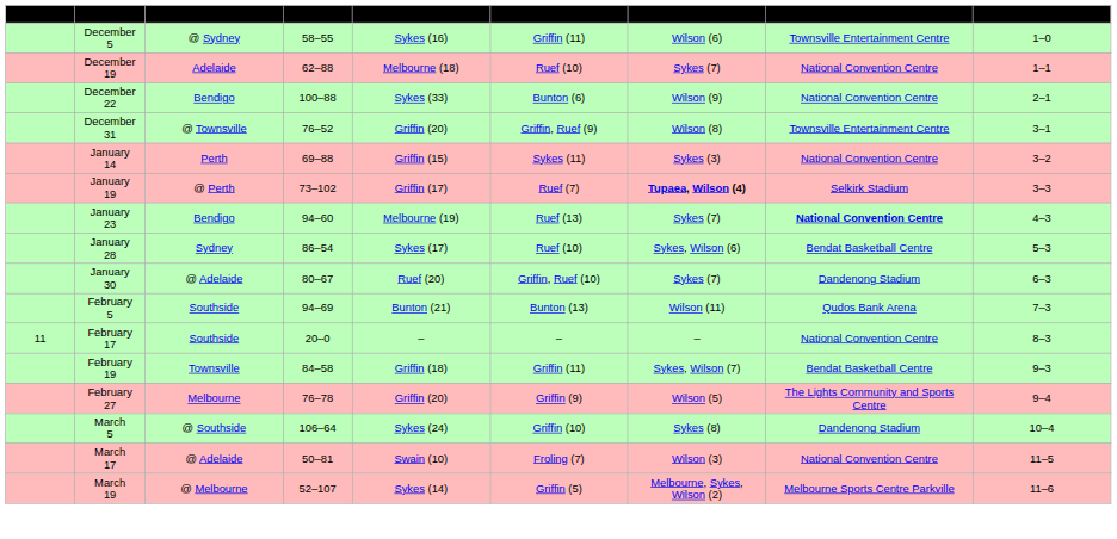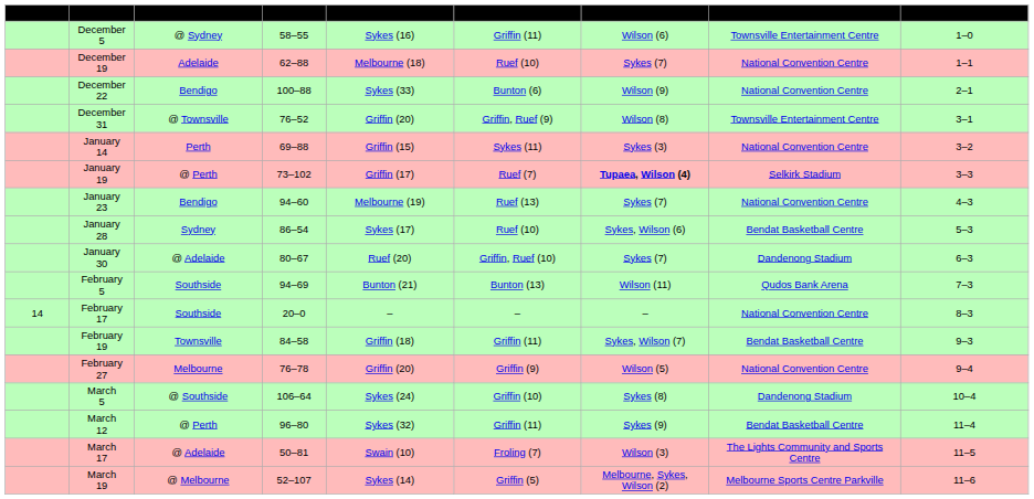 <table class="wikitable" style="font-size:90%; text-align: center; width: 90%; margin:1em auto;">
 <tr>
 <th style="background:black; width: 5%;"><span>Game</span></th>
 <th style="background:black; width: 5%;"><span>Date</span></th>
 <th style="background:black; width: 10%;"><span>Team</span></th>
 <th style="background:black; width: 5%;"><span>Score</span></th>
 <th style="background:black; width: 10%;"><span>High points</span></th>
 <th style="background:black; width: 10%;"><span>High rebounds</span></th>
 <th style="background:black; width: 10%;"><span>High assists</span></th>
 <th style="background:black; width: 15%;"><span>Location</span></th>
 <th style="background:black; width: 10%;"><span>Record</span></th>
 </tr>
 <tr style= "background:#bfb;">
 <td></td>
 <td>December <br> 5</td>
 <td>@ <a href='#'>Sydney</a></td>
 <td>58–55</td>
 <td><a href='#'>Sykes</a> (16)</td>
 <td><a href='#'>Griffin</a> (11)</td>
 <td><a href='#'>Wilson</a> (6)</td>
 <td><a href='#'>Townsville Entertainment Centre</a></td>
 <td>1–0</td>
 </tr>
 <tr style= "background:#fbb;">
 <td></td>
 <td>December <br> 19</td>
 <td><a href='#'>Adelaide</a></td>
 <td>62–88</td>
 <td><a href='#'>Melbourne</a> (18)</td>
 <td><a href='#'>Ruef</a> (10)</td>
 <td><a href='#'>Sykes</a> (7)</td>
 <td><a href='#'>National Convention Centre</a></td>
 <td>1–1</td>
 </tr>
 <tr style= "background:#bfb;">
 <td></td>
 <td>December <br> 22</td>
 <td><a href='#'>Bendigo</a></td>
 <td>100–88</td>
 <td><a href='#'>Sykes</a> (33)</td>
 <td><a href='#'>Bunton</a> (6)</td>
 <td><a href='#'>Wilson</a> (9)</td>
 <td><a href='#'>National Convention Centre</a></td>
 <td>2–1</td>
 </tr>
 <tr style= "background:#bfb;">
 <td></td>
 <td>December <br> 31</td>
 <td>@ <a href='#'>Townsville</a></td>
 <td>76–52</td>
 <td><a href='#'>Griffin</a> (20)</td>
 <td><a href='#'>Griffin</a>, <a href='#'>Ruef</a> (9)</td>
 <td><a href='#'>Wilson</a> (8)</td>
 <td><a href='#'>Townsville Entertainment Centre</a></td>
 <td>3–1</td>
 </tr>
 <tr style= "background:#fbb;">
 <td></td>
 <td>January <br> 14</td>
 <td><a href='#'>Perth</a></td>
 <td>69–88</td>
 <td><a href='#'>Griffin</a> (15)</td>
 <td><a href='#'>Sykes</a> (11)</td>
 <td><a href='#'>Sykes</a> (3)</td>
 <td><a href='#'>National Convention Centre</a></td>
 <td>3–2</td>
 </tr>
 <tr style= "background:#fbb;">
 <td></td>
 <td>January <br> 19</td>
 <td>@ <a href='#'>Perth</a></td>
 <td>73–102</td>
 <td><a href='#'>Griffin</a> (17)</td>
 <td><a href='#'>Ruef</a> (7)</td>
 <td><strong><a href='#'>Tupaea</a>, <a href='#'>Wilson</a> (4)</strong></td>
 <td><a href='#'>Selkirk Stadium</a></td>
 <td>3–3</td>
 </tr>
 <tr style= "background:#bfb;">
 <td></td>
 <td>January <br> 23</td>
 <td><a href='#'>Bendigo</a></td>
 <td>94–60</td>
 <td><a href='#'>Melbourne</a> (19)</td>
 <td><a href='#'>Ruef</a> (13)</td>
 <td><a href='#'>Sykes</a> (7)</td>
-<td><strong><a href='#'>National Convention Centre</a></strong></td>
+<td><a href='#'>National Convention Centre</a></td>
 <td>4–3</td>
 </tr>
 <tr style= "background:#bfb;">
 <td></td>
 <td>January <br> 28</td>
 <td><a href='#'>Sydney</a></td>
 <td>86–54</td>
 <td><a href='#'>Sykes</a> (17)</td>
 <td><a href='#'>Ruef</a> (10)</td>
 <td><a href='#'>Sykes</a>, <a href='#'>Wilson</a> (6)</td>
 <td><a href='#'>Bendat Basketball Centre</a></td>
 <td>5–3</td>
 </tr>
 <tr style= "background:#bfb;">
 <td></td>
 <td>January <br> 30</td>
 <td>@ <a href='#'>Adelaide</a></td>
 <td>80–67</td>
 <td><a href='#'>Ruef</a> (20)</td>
 <td><a href='#'>Griffin</a>, <a href='#'>Ruef</a> (10)</td>
 <td><a href='#'>Sykes</a> (7)</td>
 <td><a href='#'>Dandenong Stadium</a></td>
 <td>6–3</td>
 </tr>
 <tr style= "background:#bfb;">
 <td></td>
 <td>February <br> 5</td>
 <td><a href='#'>Southside</a></td>
 <td>94–69</td>
 <td><a href='#'>Bunton</a> (21)</td>
 <td><a href='#'>Bunton</a> (13)</td>
 <td><a href='#'>Wilson</a> (11)</td>
 <td><a href='#'>Qudos Bank Arena</a></td>
 <td>7–3</td>
 </tr>
 <tr style= "background:#bfb;">
-<td>11</td>
+<td>14</td>
 <td>February <br> 17</td>
 <td><a href='#'>Southside</a></td>
 <td>20–0</td>
 <td>–</td>
 <td>–</td>
 <td>–</td>
 <td><a href='#'>National Convention Centre</a></td>
 <td>8–3</td>
 </tr>
 <tr style= "background:#bfb;">
 <td></td>
 <td>February <br> 19</td>
 <td><a href='#'>Townsville</a></td>
 <td>84–58</td>
 <td><a href='#'>Griffin</a> (18)</td>
 <td><a href='#'>Griffin</a> (11)</td>
 <td><a href='#'>Sykes</a>, <a href='#'>Wilson</a> (7)</td>
 <td><a href='#'>Bendat Basketball Centre</a></td>
 <td>9–3</td>
 </tr>
 <tr style= "background:#fbb;">
 <td></td>
 <td>February <br> 27</td>
 <td><a href='#'>Melbourne</a></td>
 <td>76–78</td>
 <td><a href='#'>Griffin</a> (20)</td>
 <td><a href='#'>Griffin</a> (9)</td>
 <td><a href='#'>Wilson</a> (5)</td>
-<td><a href='#'>The Lights Community and Sports Centre</a></td>
+<td><a href='#'>National Convention Centre</a></td>
 <td>9–4</td>
 </tr>
 <tr style= "background:#bfb;">
 <td></td>
 <td>March <br> 5</td>
 <td>@ <a href='#'>Southside</a></td>
 <td>106–64</td>
 <td><a href='#'>Sykes</a> (24)</td>
 <td><a href='#'>Griffin</a> (10)</td>
 <td><a href='#'>Sykes</a> (8)</td>
 <td><a href='#'>Dandenong Stadium</a></td>
 <td>10–4</td>
 </tr>
+<tr style= "background:#bfb;">
+<td></td>
+<td>March <br> 12</td>
+<td>@ <a href='#'>Perth</a></td>
+<td>96–80</td>
+<td><a href='#'>Sykes</a> (32)</td>
+<td><a href='#'>Griffin</a> (11)</td>
+<td><a href='#'>Sykes</a> (9)</td>
+<td><a href='#'>Bendat Basketball Centre</a></td>
+<td>11–4</td>
+</tr>
 <tr style= "background:#fbb;">
 <td></td>
 <td>March <br> 17</td>
 <td>@ <a href='#'>Adelaide</a></td>
 <td>50–81</td>
 <td><a href='#'>Swain</a> (10)</td>
 <td><a href='#'>Froling</a> (7)</td>
 <td><a href='#'>Wilson</a> (3)</td>
-<td><a href='#'>National Convention Centre</a></td>
+<td><a href='#'>The Lights Community and Sports Centre</a></td>
 <td>11–5</td>
 </tr>
 <tr style= "background:#fbb;">
 <td></td>
 <td>March <br> 19</td>
 <td>@ <a href='#'>Melbourne</a></td>
 <td>52–107</td>
 <td><a href='#'>Sykes</a> (14)</td>
 <td><a href='#'>Griffin</a> (5)</td>
 <td><a href='#'>Melbourne</a>, <a href='#'>Sykes</a>,<br> <a href='#'>Wilson</a> (2)</td>
 <td><a href='#'>Melbourne Sports Centre Parkville</a></td>
 <td>11–6</td>
 </tr>
 </table>
